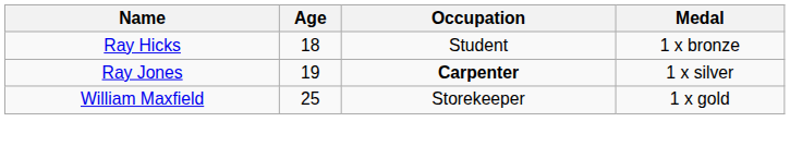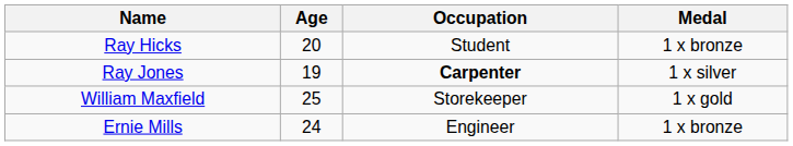 <table class="wikitable" style="text-align: center">
 <tr>
 <th width=250>Name</th>
 <th width=50>Age</th>
 <th width=250>Occupation</th>
 <th width=150>Medal</th>
 </tr>
 <tr>
 <td><a href='#'>Ray Hicks</a></td>
-<td>18</td>
+<td>20</td>
 <td>Student</td>
 <td>1 x bronze</td>
 </tr>
 <tr>
 <td><a href='#'>Ray Jones</a></td>
 <td>19</td>
 <td><strong>Carpenter</strong></td>
 <td>1 x silver</td>
 </tr>
 <tr>
 <td><a href='#'>William Maxfield</a></td>
 <td>25</td>
 <td>Storekeeper</td>
 <td>1 x gold</td>
 </tr>
+<tr>
+<td><a href='#'>Ernie Mills</a></td>
+<td>24</td>
+<td>Engineer</td>
+<td>1 x bronze</td>
+</tr>
 </table>
